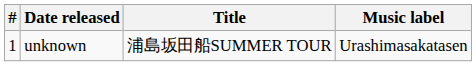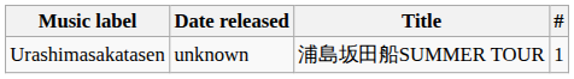 <table class="wikitable">
 <tr>
-<th>#</th>
+<th>Music label</th>
 <th>Date released</th>
 <th>Title</th>
-<th>Music label</th>
+<th>#</th>
 </tr>
 <tr>
-<td>1</td>
+<td>Urashimasakatasen</td>
 <td>unknown</td>
 <td>浦島坂田船SUMMER TOUR</td>
-<td>Urashimasakatasen</td>
+<td>1</td>
 </tr>
 </table>
